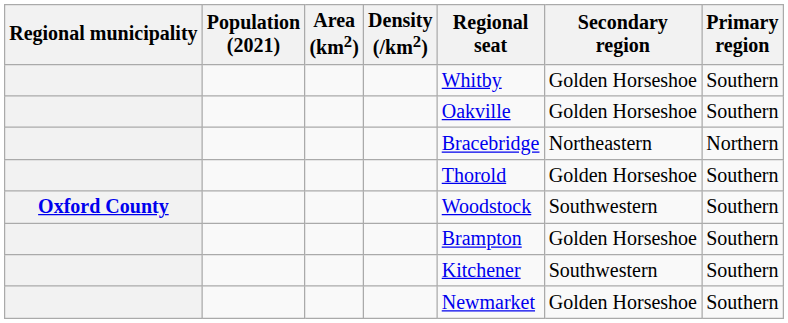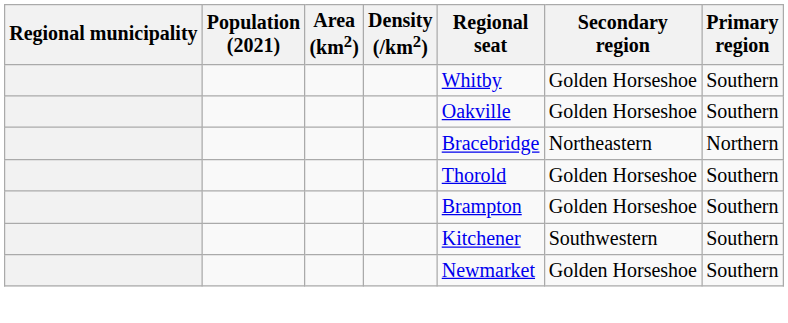 <table class="wikitable sortable">
 <tr>
 <th>Regional municipality</th>
 <th>Population<br>(2021)</th>
 <th>Area<br>(km<sup>2</sup>)</th>
 <th>Density<br>(/km<sup>2</sup>)<br></th>
 <th>Regional<br>seat</th>
 <th>Secondary<br>region</th>
 <th>Primary<br>region</th>
 </tr>
 <tr>
 <th></th>
 <td></td>
 <td></td>
 <td></td>
 <td><a href='#'>Whitby</a></td>
 <td>Golden Horseshoe</td>
 <td>Southern</td>
 </tr>
 <tr>
 <th></th>
 <td></td>
 <td></td>
 <td></td>
 <td><a href='#'>Oakville</a></td>
 <td>Golden Horseshoe</td>
 <td>Southern</td>
 </tr>
 <tr>
 <th></th>
 <td></td>
 <td></td>
 <td></td>
 <td><a href='#'>Bracebridge</a></td>
 <td>Northeastern</td>
 <td>Northern</td>
 </tr>
 <tr>
 <th></th>
 <td></td>
 <td></td>
 <td></td>
 <td><a href='#'>Thorold</a></td>
 <td>Golden Horseshoe</td>
 <td>Southern</td>
 </tr>
 <tr>
-<th><a href='#'>Oxford County</a></th>
-<td></td>
-<td></td>
-<td></td>
-<td><a href='#'>Woodstock</a></td>
-<td>Southwestern</td>
-<td>Southern</td>
-</tr>
-<tr>
 <th></th>
 <td></td>
 <td></td>
 <td></td>
 <td><a href='#'>Brampton</a></td>
 <td>Golden Horseshoe</td>
 <td>Southern</td>
 </tr>
 <tr>
 <th></th>
 <td></td>
 <td></td>
 <td></td>
 <td><a href='#'>Kitchener</a></td>
 <td>Southwestern</td>
 <td>Southern</td>
 </tr>
 <tr>
 <th></th>
 <td></td>
 <td></td>
 <td></td>
 <td><a href='#'>Newmarket</a></td>
 <td>Golden Horseshoe</td>
 <td>Southern</td>
 </tr>
 </table>
